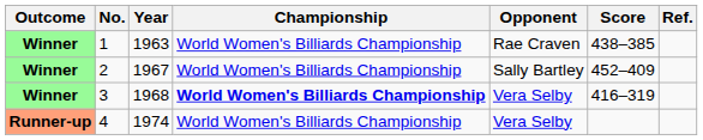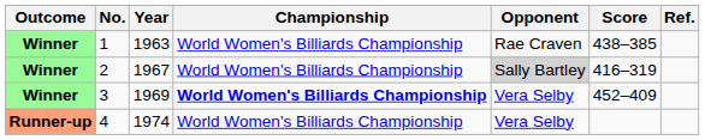 <table class="wikitable">
 <tr>
 <th>Outcome</th>
 <th>No.</th>
 <th>Year</th>
 <th>Championship</th>
 <th>Opponent</th>
 <th>Score</th>
 <th>Ref.</th>
 </tr>
 <tr>
 <th scope="row" style="background:#98FB98">Winner</th>
 <td>1</td>
 <td>1963</td>
 <td><a href='#'>World Women's Billiards Championship</a></td>
 <td>Rae Craven</td>
 <td>438–385</td>
 <td></td>
 </tr>
 <tr>
 <th scope="row" style="background:#98FB98">Winner</th>
 <td>2</td>
 <td>1967</td>
 <td><a href='#'>World Women's Billiards Championship</a></td>
-<td>Sally Bartley</td>
-<td>452–409</td>
+<td style="background: lightgrey;">Sally Bartley</td>
+<td>416–319</td>
 <td></td>
 </tr>
 <tr>
 <th scope="row" style="background:#98FB98">Winner</th>
 <td>3</td>
-<td>1968</td>
+<td>1969</td>
 <td><strong><a href='#'>World Women's Billiards Championship</a></strong></td>
 <td><a href='#'>Vera Selby</a></td>
-<td>416–319</td>
+<td>452–409</td>
 <td></td>
 </tr>
 <tr>
 <th scope="row" style="background:#ffa07a;">Runner-up</th>
 <td>4</td>
 <td>1974</td>
 <td><a href='#'>World Women's Billiards Championship</a></td>
 <td><a href='#'>Vera Selby</a></td>
 <td></td>
 <td></td>
 </tr>
 </table>
